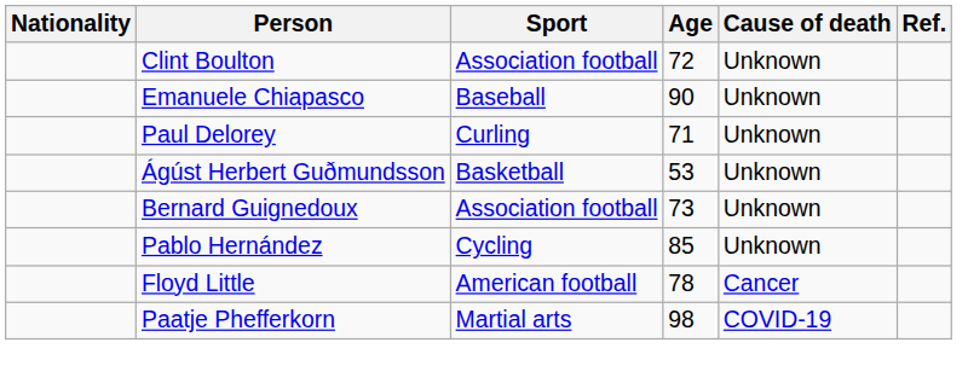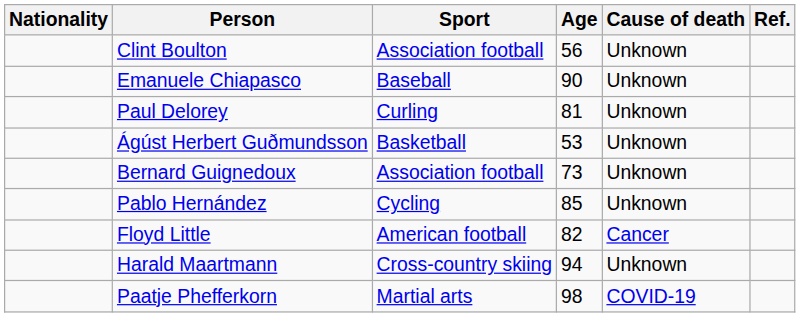 <table class="wikitable source">
 <tr>
 <th>Nationality</th>
 <th>Person</th>
 <th>Sport</th>
 <th>Age</th>
 <th>Cause of death</th>
 <th>Ref.</th>
 </tr>
 <tr>
 <td></td>
 <td><a href='#'>Clint Boulton</a></td>
 <td><a href='#'>Association football</a></td>
-<td>72</td>
+<td>56</td>
 <td>Unknown</td>
 <td></td>
 </tr>
 <tr>
 <td></td>
 <td><a href='#'>Emanuele Chiapasco</a></td>
 <td><a href='#'>Baseball</a></td>
 <td>90</td>
 <td>Unknown</td>
 <td></td>
 </tr>
 <tr>
 <td></td>
 <td><a href='#'>Paul Delorey</a></td>
 <td><a href='#'>Curling</a></td>
-<td>71</td>
+<td>81</td>
 <td>Unknown</td>
 <td></td>
 </tr>
 <tr>
 <td></td>
 <td><a href='#'>Ágúst Herbert Guðmundsson</a></td>
 <td><a href='#'>Basketball</a></td>
 <td>53</td>
 <td>Unknown</td>
 <td></td>
 </tr>
 <tr>
 <td></td>
 <td><a href='#'>Bernard Guignedoux</a></td>
 <td><a href='#'>Association football</a></td>
 <td>73</td>
 <td>Unknown</td>
 <td></td>
 </tr>
 <tr>
 <td></td>
 <td><a href='#'>Pablo Hernández</a></td>
 <td><a href='#'>Cycling</a></td>
 <td>85</td>
 <td>Unknown</td>
 <td></td>
 </tr>
 <tr>
 <td></td>
 <td><a href='#'>Floyd Little</a></td>
 <td><a href='#'>American football</a></td>
-<td>78</td>
+<td>82</td>
 <td><a href='#'>Cancer</a></td>
+<td></td>
+</tr>
+<tr>
+<td></td>
+<td><a href='#'>Harald Maartmann</a></td>
+<td><a href='#'>Cross-country skiing</a></td>
+<td>94</td>
+<td>Unknown</td>
 <td></td>
 </tr>
 <tr>
 <td></td>
 <td><a href='#'>Paatje Phefferkorn</a></td>
 <td><a href='#'>Martial arts</a></td>
 <td>98</td>
 <td><a href='#'>COVID-19</a></td>
 <td></td>
 </tr>
 </table>
